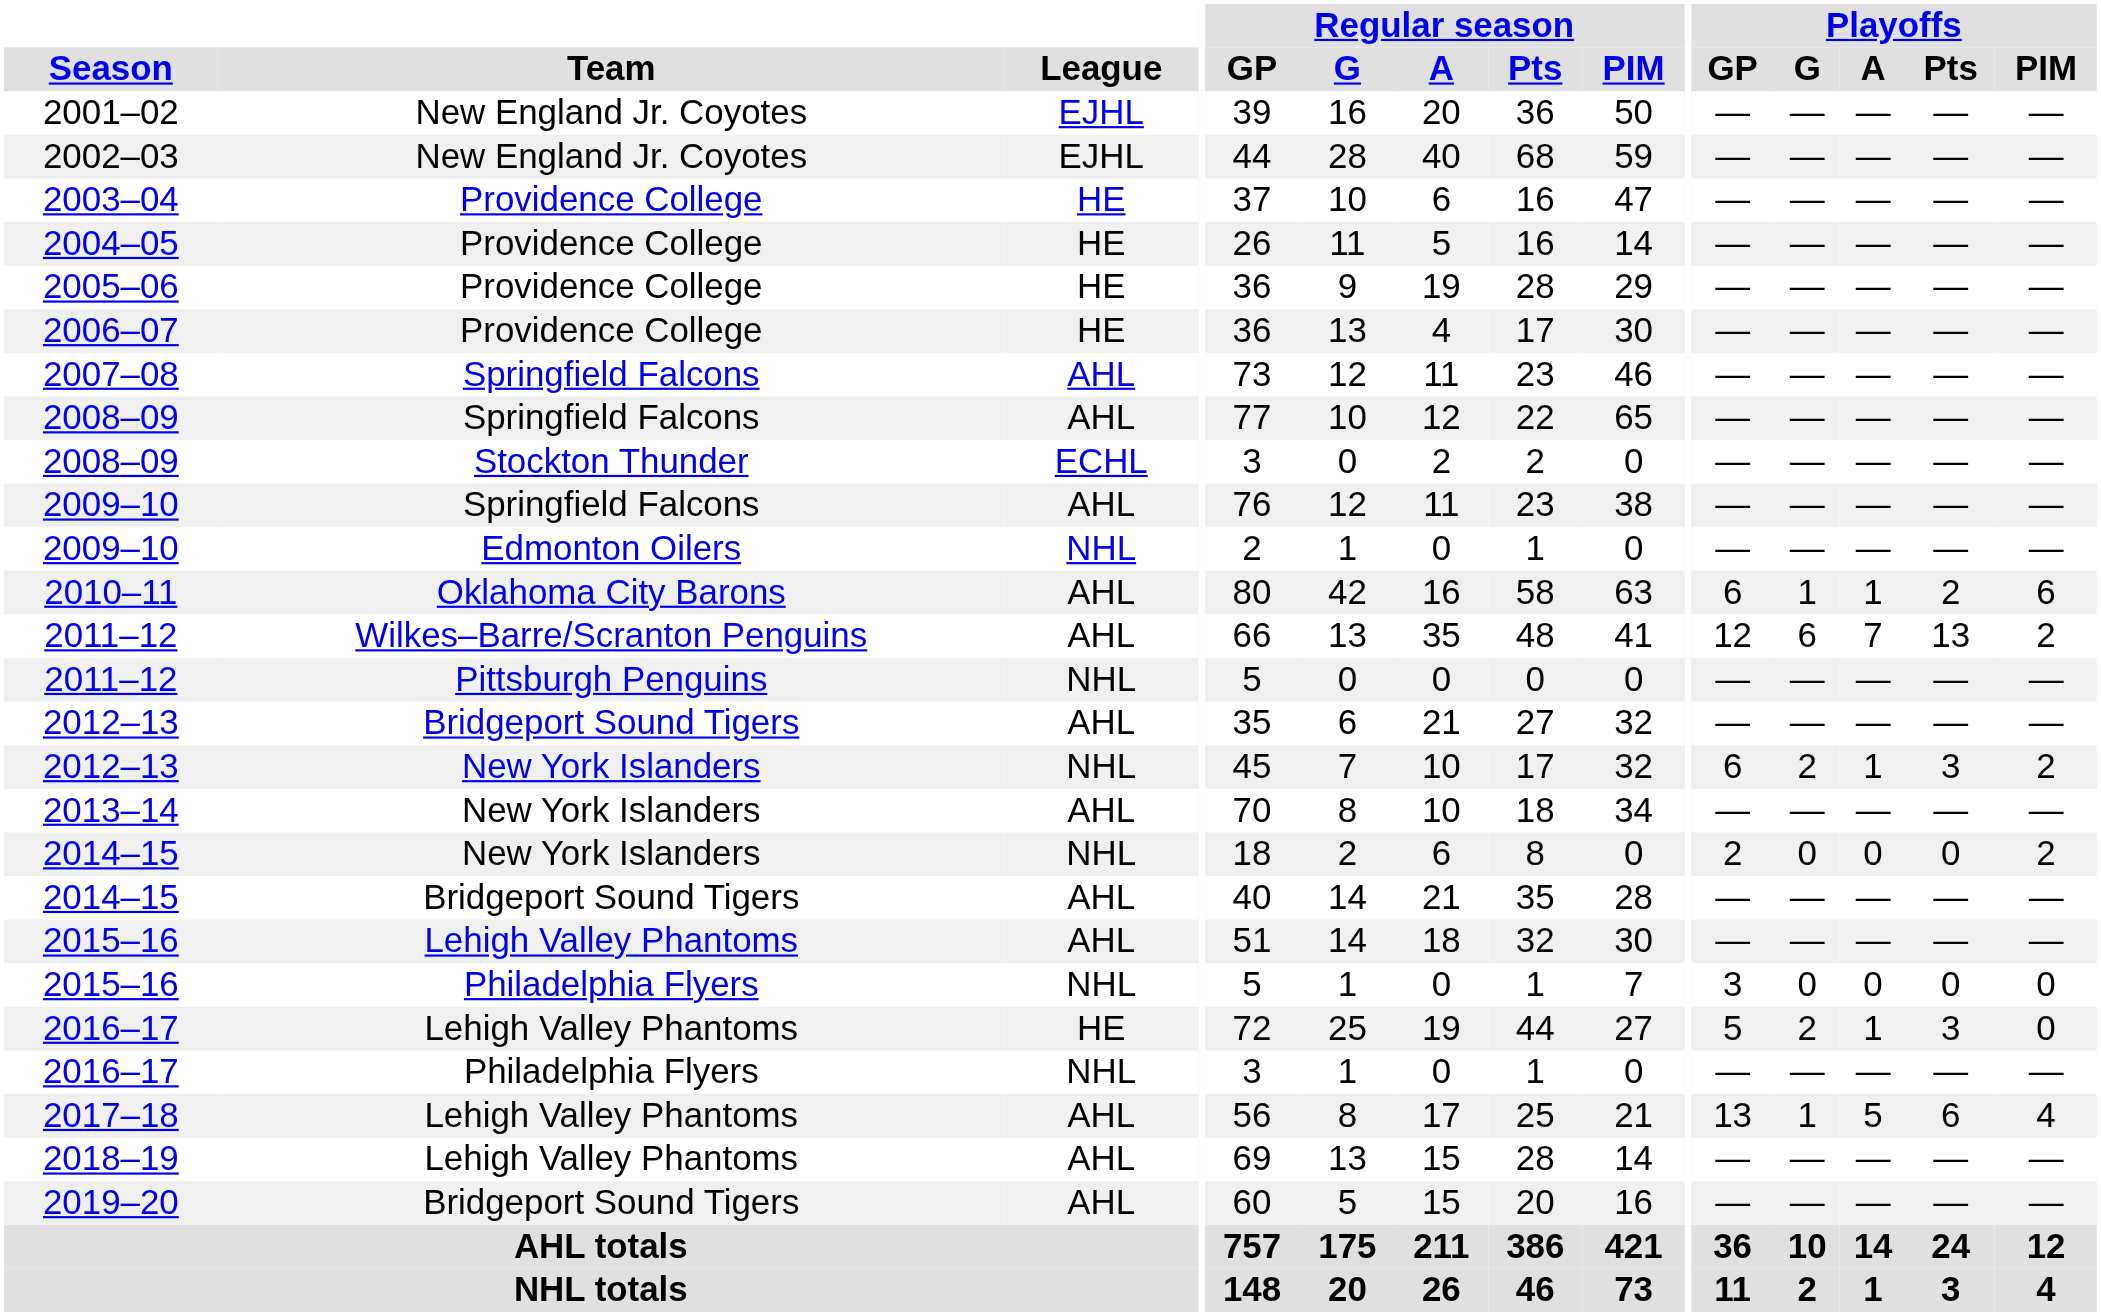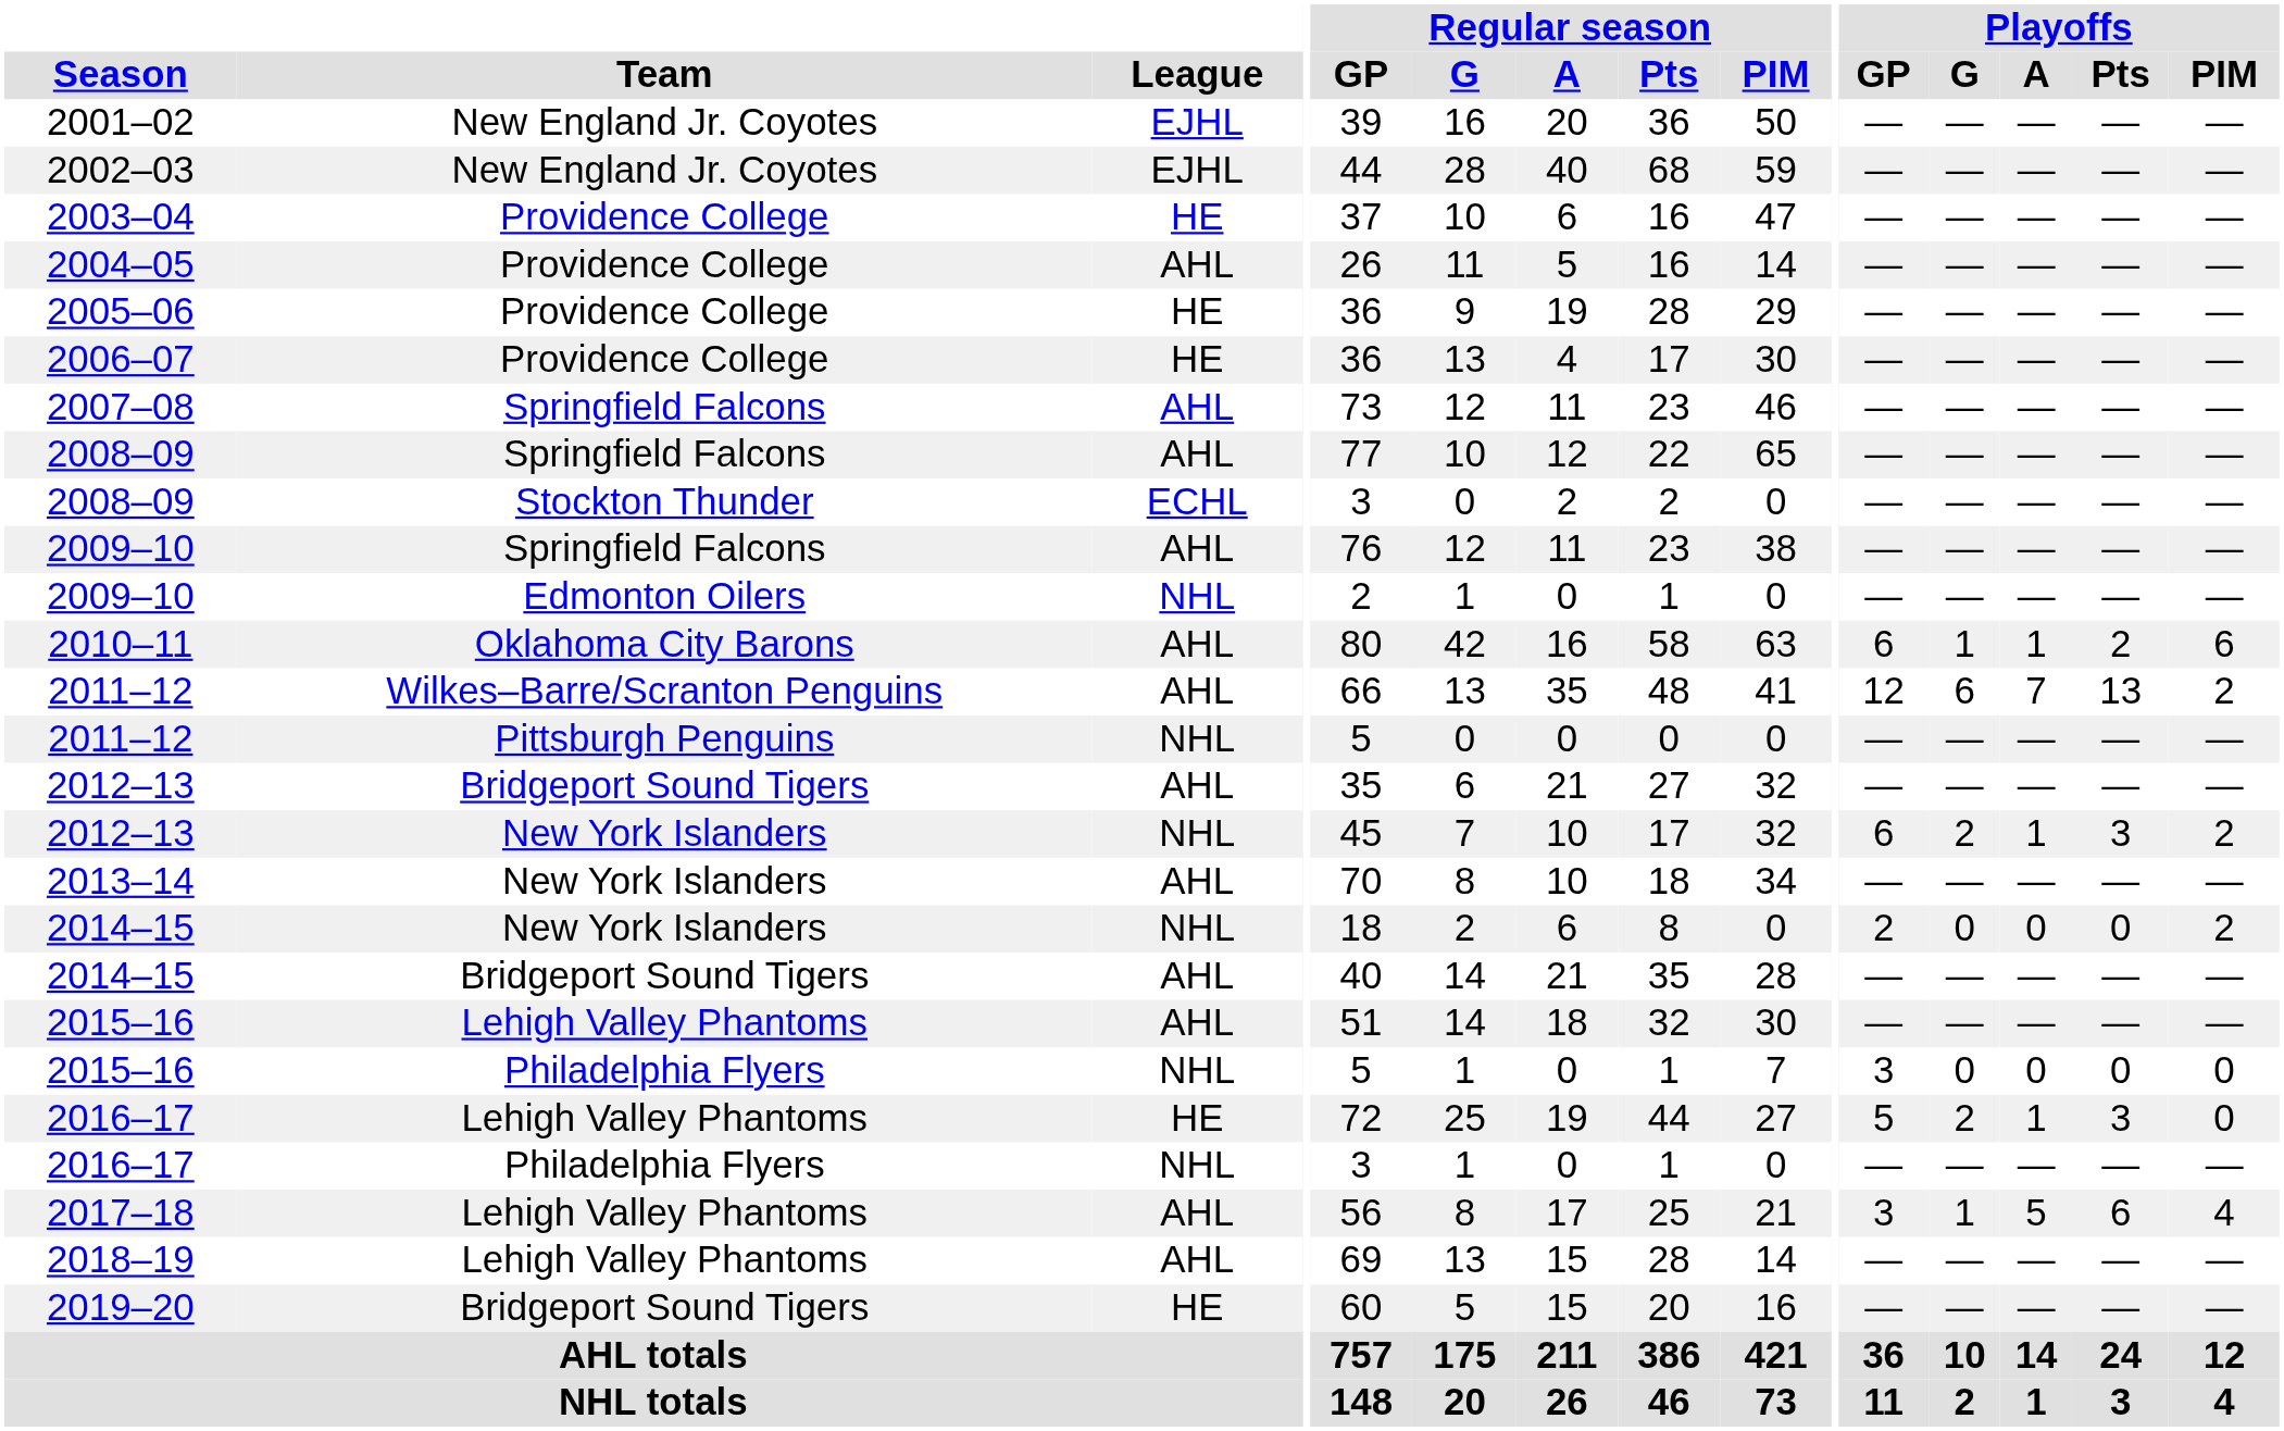 <table border="0" cellpadding="1" cellspacing="0" style="text-align:center; width:60em">
 <tr bgcolor="#e0e0e0">
 <th colspan="3" bgcolor="#ffffff"></th>
 <th rowspan="99" bgcolor="#ffffff"></th>
 <th colspan="5"><a href='#'>Regular season</a></th>
 <th rowspan="99" bgcolor="#ffffff"></th>
 <th colspan="5"><a href='#'>Playoffs</a></th>
 </tr>
 <tr bgcolor="#e0e0e0">
 <th><a href='#'>Season</a></th>
 <th>Team</th>
 <th>League</th>
 <th>GP</th>
 <th><a href='#'>G</a></th>
 <th><a href='#'>A</a></th>
 <th><a href='#'>Pts</a></th>
 <th><a href='#'>PIM</a></th>
 <th>GP</th>
 <th>G</th>
 <th>A</th>
 <th>Pts</th>
 <th>PIM</th>
 </tr>
 <tr>
 <td>2001–02</td>
 <td>New England Jr. Coyotes</td>
 <td><a href='#'>EJHL</a></td>
 <td>39</td>
 <td>16</td>
 <td>20</td>
 <td>36</td>
 <td>50</td>
 <td>—</td>
 <td>—</td>
 <td>—</td>
 <td>—</td>
 <td>—</td>
 </tr>
 <tr bgcolor="#f0f0f0">
 <td>2002–03</td>
 <td>New England Jr. Coyotes</td>
 <td>EJHL</td>
 <td>44</td>
 <td>28</td>
 <td>40</td>
 <td>68</td>
 <td>59</td>
 <td>—</td>
 <td>—</td>
 <td>—</td>
 <td>—</td>
 <td>—</td>
 </tr>
 <tr>
 <td><a href='#'>2003–04</a></td>
 <td><a href='#'>Providence College</a></td>
 <td><a href='#'>HE</a></td>
 <td>37</td>
 <td>10</td>
 <td>6</td>
 <td>16</td>
 <td>47</td>
 <td>—</td>
 <td>—</td>
 <td>—</td>
 <td>—</td>
 <td>—</td>
 </tr>
 <tr bgcolor="#f0f0f0">
 <td><a href='#'>2004–05</a></td>
 <td>Providence College</td>
-<td>HE</td>
+<td>AHL</td>
 <td>26</td>
 <td>11</td>
 <td>5</td>
 <td>16</td>
 <td>14</td>
 <td>—</td>
 <td>—</td>
 <td>—</td>
 <td>—</td>
 <td>—</td>
 </tr>
 <tr>
 <td><a href='#'>2005–06</a></td>
 <td>Providence College</td>
 <td>HE</td>
 <td>36</td>
 <td>9</td>
 <td>19</td>
 <td>28</td>
 <td>29</td>
 <td>—</td>
 <td>—</td>
 <td>—</td>
 <td>—</td>
 <td>—</td>
 </tr>
 <tr bgcolor="#f0f0f0">
 <td><a href='#'>2006–07</a></td>
 <td>Providence College</td>
 <td>HE</td>
 <td>36</td>
 <td>13</td>
 <td>4</td>
 <td>17</td>
 <td>30</td>
 <td>—</td>
 <td>—</td>
 <td>—</td>
 <td>—</td>
 <td>—</td>
 </tr>
 <tr>
 <td><a href='#'>2007–08</a></td>
 <td><a href='#'>Springfield Falcons</a></td>
 <td><a href='#'>AHL</a></td>
 <td>73</td>
 <td>12</td>
 <td>11</td>
 <td>23</td>
 <td>46</td>
 <td>—</td>
 <td>—</td>
 <td>—</td>
 <td>—</td>
 <td>—</td>
 </tr>
 <tr bgcolor="#f0f0f0">
 <td><a href='#'>2008–09</a></td>
 <td>Springfield Falcons</td>
 <td>AHL</td>
 <td>77</td>
 <td>10</td>
 <td>12</td>
 <td>22</td>
 <td>65</td>
 <td>—</td>
 <td>—</td>
 <td>—</td>
 <td>—</td>
 <td>—</td>
 </tr>
 <tr>
 <td><a href='#'>2008–09</a></td>
 <td><a href='#'>Stockton Thunder</a></td>
 <td><a href='#'>ECHL</a></td>
 <td>3</td>
 <td>0</td>
 <td>2</td>
 <td>2</td>
 <td>0</td>
 <td>—</td>
 <td>—</td>
 <td>—</td>
 <td>—</td>
 <td>—</td>
 </tr>
 <tr bgcolor="#f0f0f0">
 <td><a href='#'>2009–10</a></td>
 <td>Springfield Falcons</td>
 <td>AHL</td>
 <td>76</td>
 <td>12</td>
 <td>11</td>
 <td>23</td>
 <td>38</td>
 <td>—</td>
 <td>—</td>
 <td>—</td>
 <td>—</td>
 <td>—</td>
 </tr>
 <tr>
 <td><a href='#'>2009–10</a></td>
 <td><a href='#'>Edmonton Oilers</a></td>
 <td><a href='#'>NHL</a></td>
 <td>2</td>
 <td>1</td>
 <td>0</td>
 <td>1</td>
 <td>0</td>
 <td>—</td>
 <td>—</td>
 <td>—</td>
 <td>—</td>
 <td>—</td>
 </tr>
 <tr bgcolor="#f0f0f0">
 <td><a href='#'>2010–11</a></td>
 <td><a href='#'>Oklahoma City Barons</a></td>
 <td>AHL</td>
 <td>80</td>
 <td>42</td>
 <td>16</td>
 <td>58</td>
 <td>63</td>
 <td>6</td>
 <td>1</td>
 <td>1</td>
 <td>2</td>
 <td>6</td>
 </tr>
 <tr>
 <td><a href='#'>2011–12</a></td>
 <td><a href='#'>Wilkes–Barre/Scranton Penguins</a></td>
 <td>AHL</td>
 <td>66</td>
 <td>13</td>
 <td>35</td>
 <td>48</td>
 <td>41</td>
 <td>12</td>
 <td>6</td>
 <td>7</td>
 <td>13</td>
 <td>2</td>
 </tr>
 <tr bgcolor="#f0f0f0">
 <td><a href='#'>2011–12</a></td>
 <td><a href='#'>Pittsburgh Penguins</a></td>
 <td>NHL</td>
 <td>5</td>
 <td>0</td>
 <td>0</td>
 <td>0</td>
 <td>0</td>
 <td>—</td>
 <td>—</td>
 <td>—</td>
 <td>—</td>
 <td>—</td>
 </tr>
 <tr>
 <td><a href='#'>2012–13</a></td>
 <td><a href='#'>Bridgeport Sound Tigers</a></td>
 <td>AHL</td>
 <td>35</td>
 <td>6</td>
 <td>21</td>
 <td>27</td>
 <td>32</td>
 <td>—</td>
 <td>—</td>
 <td>—</td>
 <td>—</td>
 <td>—</td>
 </tr>
 <tr bgcolor="#f0f0f0">
 <td><a href='#'>2012–13</a></td>
 <td><a href='#'>New York Islanders</a></td>
 <td>NHL</td>
 <td>45</td>
 <td>7</td>
 <td>10</td>
 <td>17</td>
 <td>32</td>
 <td>6</td>
 <td>2</td>
 <td>1</td>
 <td>3</td>
 <td>2</td>
 </tr>
 <tr>
 <td><a href='#'>2013–14</a></td>
 <td>New York Islanders</td>
 <td>AHL</td>
 <td>70</td>
 <td>8</td>
 <td>10</td>
 <td>18</td>
 <td>34</td>
 <td>—</td>
 <td>—</td>
 <td>—</td>
 <td>—</td>
 <td>—</td>
 </tr>
 <tr bgcolor="#f0f0f0">
 <td><a href='#'>2014–15</a></td>
 <td>New York Islanders</td>
 <td>NHL</td>
 <td>18</td>
 <td>2</td>
 <td>6</td>
 <td>8</td>
 <td>0</td>
 <td>2</td>
 <td>0</td>
 <td>0</td>
 <td>0</td>
 <td>2</td>
 </tr>
 <tr>
 <td><a href='#'>2014–15</a></td>
 <td>Bridgeport Sound Tigers</td>
 <td>AHL</td>
 <td>40</td>
 <td>14</td>
 <td>21</td>
 <td>35</td>
 <td>28</td>
 <td>—</td>
 <td>—</td>
 <td>—</td>
 <td>—</td>
 <td>—</td>
 </tr>
 <tr bgcolor="#f0f0f0">
 <td><a href='#'>2015–16</a></td>
 <td><a href='#'>Lehigh Valley Phantoms</a></td>
 <td>AHL</td>
 <td>51</td>
 <td>14</td>
 <td>18</td>
 <td>32</td>
 <td>30</td>
 <td>—</td>
 <td>—</td>
 <td>—</td>
 <td>—</td>
 <td>—</td>
 </tr>
 <tr>
 <td><a href='#'>2015–16</a></td>
 <td><a href='#'>Philadelphia Flyers</a></td>
 <td>NHL</td>
 <td>5</td>
 <td>1</td>
 <td>0</td>
 <td>1</td>
 <td>7</td>
 <td>3</td>
 <td>0</td>
 <td>0</td>
 <td>0</td>
 <td>0</td>
 </tr>
 <tr bgcolor="#f0f0f0">
 <td><a href='#'>2016–17</a></td>
 <td>Lehigh Valley Phantoms</td>
 <td>HE</td>
 <td>72</td>
 <td>25</td>
 <td>19</td>
 <td>44</td>
 <td>27</td>
 <td>5</td>
 <td>2</td>
 <td>1</td>
 <td>3</td>
 <td>0</td>
 </tr>
 <tr>
 <td><a href='#'>2016–17</a></td>
 <td>Philadelphia Flyers</td>
 <td>NHL</td>
 <td>3</td>
 <td>1</td>
 <td>0</td>
 <td>1</td>
 <td>0</td>
 <td>—</td>
 <td>—</td>
 <td>—</td>
 <td>—</td>
 <td>—</td>
 </tr>
 <tr bgcolor="#f0f0f0">
 <td><a href='#'>2017–18</a></td>
 <td>Lehigh Valley Phantoms</td>
 <td>AHL</td>
 <td>56</td>
 <td>8</td>
 <td>17</td>
 <td>25</td>
 <td>21</td>
-<td>13</td>
+<td>3</td>
 <td>1</td>
 <td>5</td>
 <td>6</td>
 <td>4</td>
 </tr>
 <tr>
 <td><a href='#'>2018–19</a></td>
 <td>Lehigh Valley Phantoms</td>
 <td>AHL</td>
 <td>69</td>
 <td>13</td>
 <td>15</td>
 <td>28</td>
 <td>14</td>
 <td>—</td>
 <td>—</td>
 <td>—</td>
 <td>—</td>
 <td>—</td>
 </tr>
 <tr bgcolor="#f0f0f0">
 <td><a href='#'>2019–20</a></td>
 <td>Bridgeport Sound Tigers</td>
-<td>AHL</td>
+<td>HE</td>
 <td>60</td>
 <td>5</td>
 <td>15</td>
 <td>20</td>
 <td>16</td>
 <td>—</td>
 <td>—</td>
 <td>—</td>
 <td>—</td>
 <td>—<br></td>
 </tr>
 <tr bgcolor="#e0e0e0">
 <th colspan="3">AHL totals</th>
 <th>757</th>
 <th>175</th>
 <th>211</th>
 <th>386</th>
 <th>421</th>
 <th>36</th>
 <th>10</th>
 <th>14</th>
 <th>24</th>
 <th>12</th>
 </tr>
 <tr bgcolor="#e0e0e0">
 <th colspan="3">NHL totals</th>
 <th>148</th>
 <th>20</th>
 <th>26</th>
 <th>46</th>
 <th>73</th>
 <th>11</th>
 <th>2</th>
 <th>1</th>
 <th>3</th>
 <th>4</th>
 </tr>
 </table>
